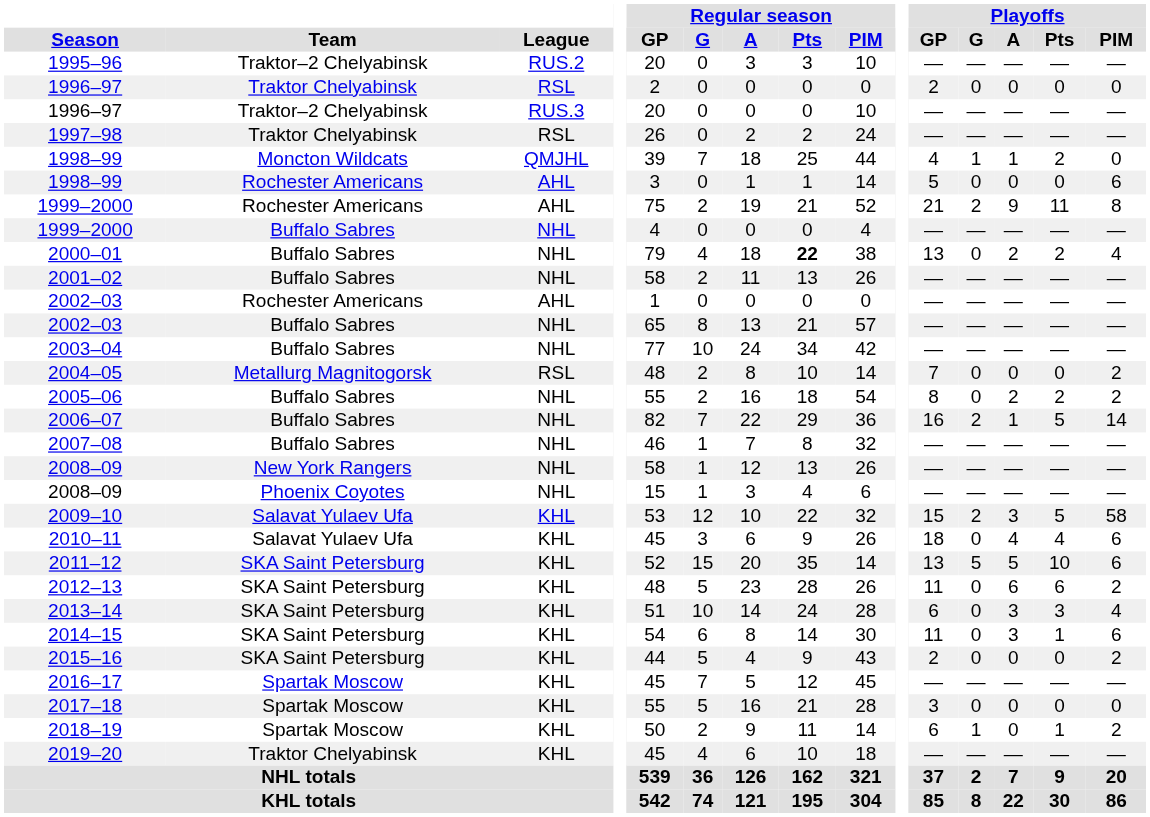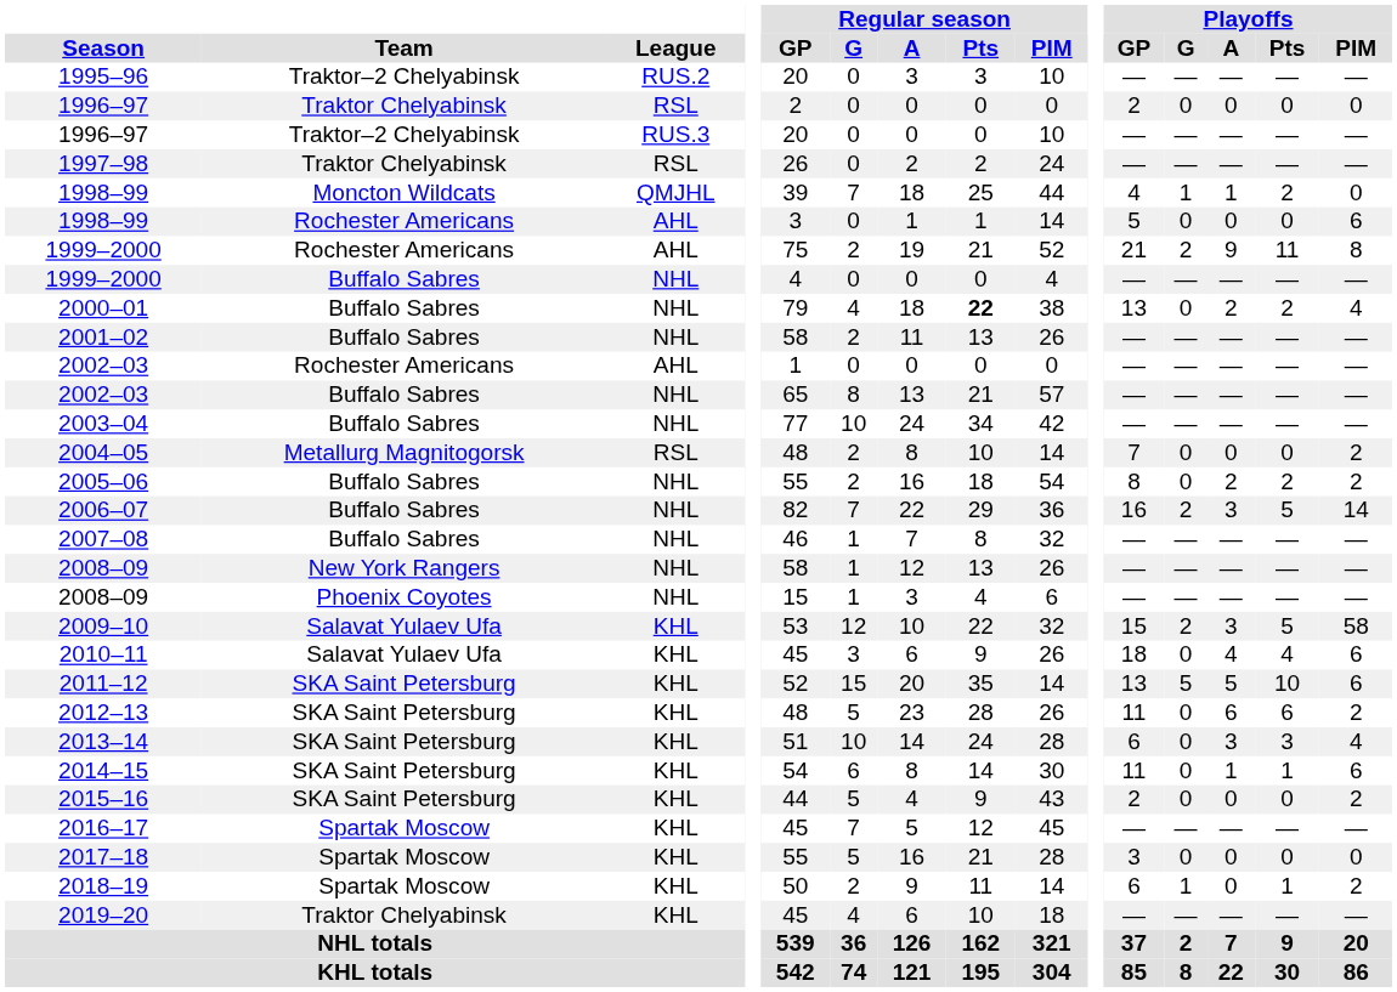 <table border="0" cellpadding="1" cellspacing="0" style="text-align:center; width:60em;">
 <tr style="background:#e0e0e0;">
 <th colspan="3"  bgcolor="#ffffff"> </th>
 <th rowspan="99" bgcolor="#ffffff"> </th>
 <th colspan="5"><a href='#'>Regular season</a></th>
 <th rowspan="99" bgcolor="#ffffff"> </th>
 <th colspan="5"><a href='#'>Playoffs</a></th>
 </tr>
 <tr style="background:#e0e0e0;">
 <th><a href='#'>Season</a></th>
 <th>Team</th>
 <th>League</th>
 <th>GP</th>
 <th><a href='#'>G</a></th>
 <th><a href='#'>A</a></th>
 <th><a href='#'>Pts</a></th>
 <th><a href='#'>PIM</a></th>
 <th>GP</th>
 <th>G</th>
 <th>A</th>
 <th>Pts</th>
 <th>PIM</th>
 </tr>
 <tr>
 <td><a href='#'>1995–96</a></td>
 <td>Traktor–2 Chelyabinsk</td>
 <td><a href='#'>RUS.2</a></td>
 <td>20</td>
 <td>0</td>
 <td>3</td>
 <td>3</td>
 <td>10</td>
 <td>—</td>
 <td>—</td>
 <td>—</td>
 <td>—</td>
 <td>—</td>
 </tr>
 <tr bgcolor="#f0f0f0">
 <td><a href='#'>1996–97</a></td>
 <td><a href='#'>Traktor Chelyabinsk</a></td>
 <td><a href='#'>RSL</a></td>
 <td>2</td>
 <td>0</td>
 <td>0</td>
 <td>0</td>
 <td>0</td>
 <td>2</td>
 <td>0</td>
 <td>0</td>
 <td>0</td>
 <td>0</td>
 </tr>
 <tr>
 <td>1996–97</td>
 <td>Traktor–2 Chelyabinsk</td>
 <td><a href='#'>RUS.3</a></td>
 <td>20</td>
 <td>0</td>
 <td>0</td>
 <td>0</td>
 <td>10</td>
 <td>—</td>
 <td>—</td>
 <td>—</td>
 <td>—</td>
 <td>—</td>
 </tr>
 <tr bgcolor="#f0f0f0">
 <td><a href='#'>1997–98</a></td>
 <td>Traktor Chelyabinsk</td>
 <td>RSL</td>
 <td>26</td>
 <td>0</td>
 <td>2</td>
 <td>2</td>
 <td>24</td>
 <td>—</td>
 <td>—</td>
 <td>—</td>
 <td>—</td>
 <td>—</td>
 </tr>
 <tr>
 <td><a href='#'>1998–99</a></td>
 <td><a href='#'>Moncton Wildcats</a></td>
 <td><a href='#'>QMJHL</a></td>
 <td>39</td>
 <td>7</td>
 <td>18</td>
 <td>25</td>
 <td>44</td>
 <td>4</td>
 <td>1</td>
 <td>1</td>
 <td>2</td>
 <td>0</td>
 </tr>
 <tr bgcolor="#f0f0f0">
 <td><a href='#'>1998–99</a></td>
 <td><a href='#'>Rochester Americans</a></td>
 <td><a href='#'>AHL</a></td>
 <td>3</td>
 <td>0</td>
 <td>1</td>
 <td>1</td>
 <td>14</td>
 <td>5</td>
 <td>0</td>
 <td>0</td>
 <td>0</td>
 <td>6</td>
 </tr>
 <tr>
 <td><a href='#'>1999–2000</a></td>
 <td>Rochester Americans</td>
 <td>AHL</td>
 <td>75</td>
 <td>2</td>
 <td>19</td>
 <td>21</td>
 <td>52</td>
 <td>21</td>
 <td>2</td>
 <td>9</td>
 <td>11</td>
 <td>8</td>
 </tr>
 <tr bgcolor="#f0f0f0">
 <td><a href='#'>1999–2000</a></td>
 <td><a href='#'>Buffalo Sabres</a></td>
 <td><a href='#'>NHL</a></td>
 <td>4</td>
 <td>0</td>
 <td>0</td>
 <td>0</td>
 <td>4</td>
 <td>—</td>
 <td>—</td>
 <td>—</td>
 <td>—</td>
 <td>—</td>
 </tr>
 <tr>
 <td><a href='#'>2000–01</a></td>
 <td>Buffalo Sabres</td>
 <td>NHL</td>
 <td>79</td>
 <td>4</td>
 <td>18</td>
 <td><strong>22</strong></td>
 <td>38</td>
 <td>13</td>
 <td>0</td>
 <td>2</td>
 <td>2</td>
 <td>4</td>
 </tr>
 <tr bgcolor="#f0f0f0">
 <td><a href='#'>2001–02</a></td>
 <td>Buffalo Sabres</td>
 <td>NHL</td>
 <td>58</td>
 <td>2</td>
 <td>11</td>
 <td>13</td>
 <td>26</td>
 <td>—</td>
 <td>—</td>
 <td>—</td>
 <td>—</td>
 <td>—</td>
 </tr>
 <tr>
 <td><a href='#'>2002–03</a></td>
 <td>Rochester Americans</td>
 <td>AHL</td>
 <td>1</td>
 <td>0</td>
 <td>0</td>
 <td>0</td>
 <td>0</td>
 <td>—</td>
 <td>—</td>
 <td>—</td>
 <td>—</td>
 <td>—</td>
 </tr>
 <tr bgcolor="#f0f0f0">
 <td><a href='#'>2002–03</a></td>
 <td>Buffalo Sabres</td>
 <td>NHL</td>
 <td>65</td>
 <td>8</td>
 <td>13</td>
 <td>21</td>
 <td>57</td>
 <td>—</td>
 <td>—</td>
 <td>—</td>
 <td>—</td>
 <td>—</td>
 </tr>
 <tr>
 <td><a href='#'>2003–04</a></td>
 <td>Buffalo Sabres</td>
 <td>NHL</td>
 <td>77</td>
 <td>10</td>
 <td>24</td>
 <td>34</td>
 <td>42</td>
 <td>—</td>
 <td>—</td>
 <td>—</td>
 <td>—</td>
 <td>—</td>
 </tr>
 <tr bgcolor="#f0f0f0">
 <td><a href='#'>2004–05</a></td>
 <td><a href='#'>Metallurg Magnitogorsk</a></td>
 <td>RSL</td>
 <td>48</td>
 <td>2</td>
 <td>8</td>
 <td>10</td>
 <td>14</td>
 <td>7</td>
 <td>0</td>
 <td>0</td>
 <td>0</td>
 <td>2</td>
 </tr>
 <tr>
 <td><a href='#'>2005–06</a></td>
 <td>Buffalo Sabres</td>
 <td>NHL</td>
 <td>55</td>
 <td>2</td>
 <td>16</td>
 <td>18</td>
 <td>54</td>
 <td>8</td>
 <td>0</td>
 <td>2</td>
 <td>2</td>
 <td>2</td>
 </tr>
 <tr bgcolor="#f0f0f0">
 <td><a href='#'>2006–07</a></td>
 <td>Buffalo Sabres</td>
 <td>NHL</td>
 <td>82</td>
 <td>7</td>
 <td>22</td>
 <td>29</td>
 <td>36</td>
 <td>16</td>
 <td>2</td>
-<td>1</td>
+<td>3</td>
 <td>5</td>
 <td>14</td>
 </tr>
 <tr>
 <td><a href='#'>2007–08</a></td>
 <td>Buffalo Sabres</td>
 <td>NHL</td>
 <td>46</td>
 <td>1</td>
 <td>7</td>
 <td>8</td>
 <td>32</td>
 <td>—</td>
 <td>—</td>
 <td>—</td>
 <td>—</td>
 <td>—</td>
 </tr>
 <tr bgcolor="#f0f0f0">
 <td><a href='#'>2008–09</a></td>
 <td><a href='#'>New York Rangers</a></td>
 <td>NHL</td>
 <td>58</td>
 <td>1</td>
 <td>12</td>
 <td>13</td>
 <td>26</td>
 <td>—</td>
 <td>—</td>
 <td>—</td>
 <td>—</td>
 <td>—</td>
 </tr>
 <tr>
 <td>2008–09</td>
 <td><a href='#'>Phoenix Coyotes</a></td>
 <td>NHL</td>
 <td>15</td>
 <td>1</td>
 <td>3</td>
 <td>4</td>
 <td>6</td>
 <td>—</td>
 <td>—</td>
 <td>—</td>
 <td>—</td>
 <td>—</td>
 </tr>
 <tr bgcolor="#f0f0f0">
 <td><a href='#'>2009–10</a></td>
 <td><a href='#'>Salavat Yulaev Ufa</a></td>
 <td><a href='#'>KHL</a></td>
 <td>53</td>
 <td>12</td>
 <td>10</td>
 <td>22</td>
 <td>32</td>
 <td>15</td>
 <td>2</td>
 <td>3</td>
 <td>5</td>
 <td>58</td>
 </tr>
 <tr>
 <td><a href='#'>2010–11</a></td>
 <td>Salavat Yulaev Ufa</td>
 <td>KHL</td>
 <td>45</td>
 <td>3</td>
 <td>6</td>
 <td>9</td>
 <td>26</td>
 <td>18</td>
 <td>0</td>
 <td>4</td>
 <td>4</td>
 <td>6</td>
 </tr>
 <tr bgcolor="#f0f0f0">
 <td><a href='#'>2011–12</a></td>
 <td><a href='#'>SKA Saint Petersburg</a></td>
 <td>KHL</td>
 <td>52</td>
 <td>15</td>
 <td>20</td>
 <td>35</td>
 <td>14</td>
 <td>13</td>
 <td>5</td>
 <td>5</td>
 <td>10</td>
 <td>6</td>
 </tr>
 <tr>
 <td><a href='#'>2012–13</a></td>
 <td>SKA Saint Petersburg</td>
 <td>KHL</td>
 <td>48</td>
 <td>5</td>
 <td>23</td>
 <td>28</td>
 <td>26</td>
 <td>11</td>
 <td>0</td>
 <td>6</td>
 <td>6</td>
 <td>2</td>
 </tr>
 <tr bgcolor="#f0f0f0">
 <td><a href='#'>2013–14</a></td>
 <td>SKA Saint Petersburg</td>
 <td>KHL</td>
 <td>51</td>
 <td>10</td>
 <td>14</td>
 <td>24</td>
 <td>28</td>
 <td>6</td>
 <td>0</td>
 <td>3</td>
 <td>3</td>
 <td>4</td>
 </tr>
 <tr>
 <td><a href='#'>2014–15</a></td>
 <td>SKA Saint Petersburg</td>
 <td>KHL</td>
 <td>54</td>
 <td>6</td>
 <td>8</td>
 <td>14</td>
 <td>30</td>
 <td>11</td>
 <td>0</td>
-<td>3</td>
+<td>1</td>
 <td>1</td>
 <td>6</td>
 </tr>
 <tr bgcolor="#f0f0f0">
 <td><a href='#'>2015–16</a></td>
 <td>SKA Saint Petersburg</td>
 <td>KHL</td>
 <td>44</td>
 <td>5</td>
 <td>4</td>
 <td>9</td>
 <td>43</td>
 <td>2</td>
 <td>0</td>
 <td>0</td>
 <td>0</td>
 <td>2</td>
 </tr>
 <tr>
 <td><a href='#'>2016–17</a></td>
 <td><a href='#'>Spartak Moscow</a></td>
 <td>KHL</td>
 <td>45</td>
 <td>7</td>
 <td>5</td>
 <td>12</td>
 <td>45</td>
 <td>—</td>
 <td>—</td>
 <td>—</td>
 <td>—</td>
 <td>—</td>
 </tr>
 <tr bgcolor="#f0f0f0">
 <td><a href='#'>2017–18</a></td>
 <td>Spartak Moscow</td>
 <td>KHL</td>
 <td>55</td>
 <td>5</td>
 <td>16</td>
 <td>21</td>
 <td>28</td>
 <td>3</td>
 <td>0</td>
 <td>0</td>
 <td>0</td>
 <td>0</td>
 </tr>
 <tr>
 <td><a href='#'>2018–19</a></td>
 <td>Spartak Moscow</td>
 <td>KHL</td>
 <td>50</td>
 <td>2</td>
 <td>9</td>
 <td>11</td>
 <td>14</td>
 <td>6</td>
 <td>1</td>
 <td>0</td>
 <td>1</td>
 <td>2</td>
 </tr>
 <tr bgcolor="#f0f0f0">
 <td><a href='#'>2019–20</a></td>
 <td>Traktor Chelyabinsk</td>
 <td>KHL</td>
 <td>45</td>
 <td>4</td>
 <td>6</td>
 <td>10</td>
 <td>18</td>
 <td>—</td>
 <td>—</td>
 <td>—</td>
 <td>—</td>
 <td>—</td>
 </tr>
 <tr bgcolor="#e0e0e0">
 <th colspan="3">NHL totals</th>
 <th>539</th>
 <th>36</th>
 <th>126</th>
 <th>162</th>
 <th>321</th>
 <th>37</th>
 <th>2</th>
 <th>7</th>
 <th>9</th>
 <th>20</th>
 </tr>
 <tr bgcolor="#e0e0e0">
 <th colspan="3">KHL totals</th>
 <th>542</th>
 <th>74</th>
 <th>121</th>
 <th>195</th>
 <th>304</th>
 <th>85</th>
 <th>8</th>
 <th>22</th>
 <th>30</th>
 <th>86</th>
 </tr>
 </table>
